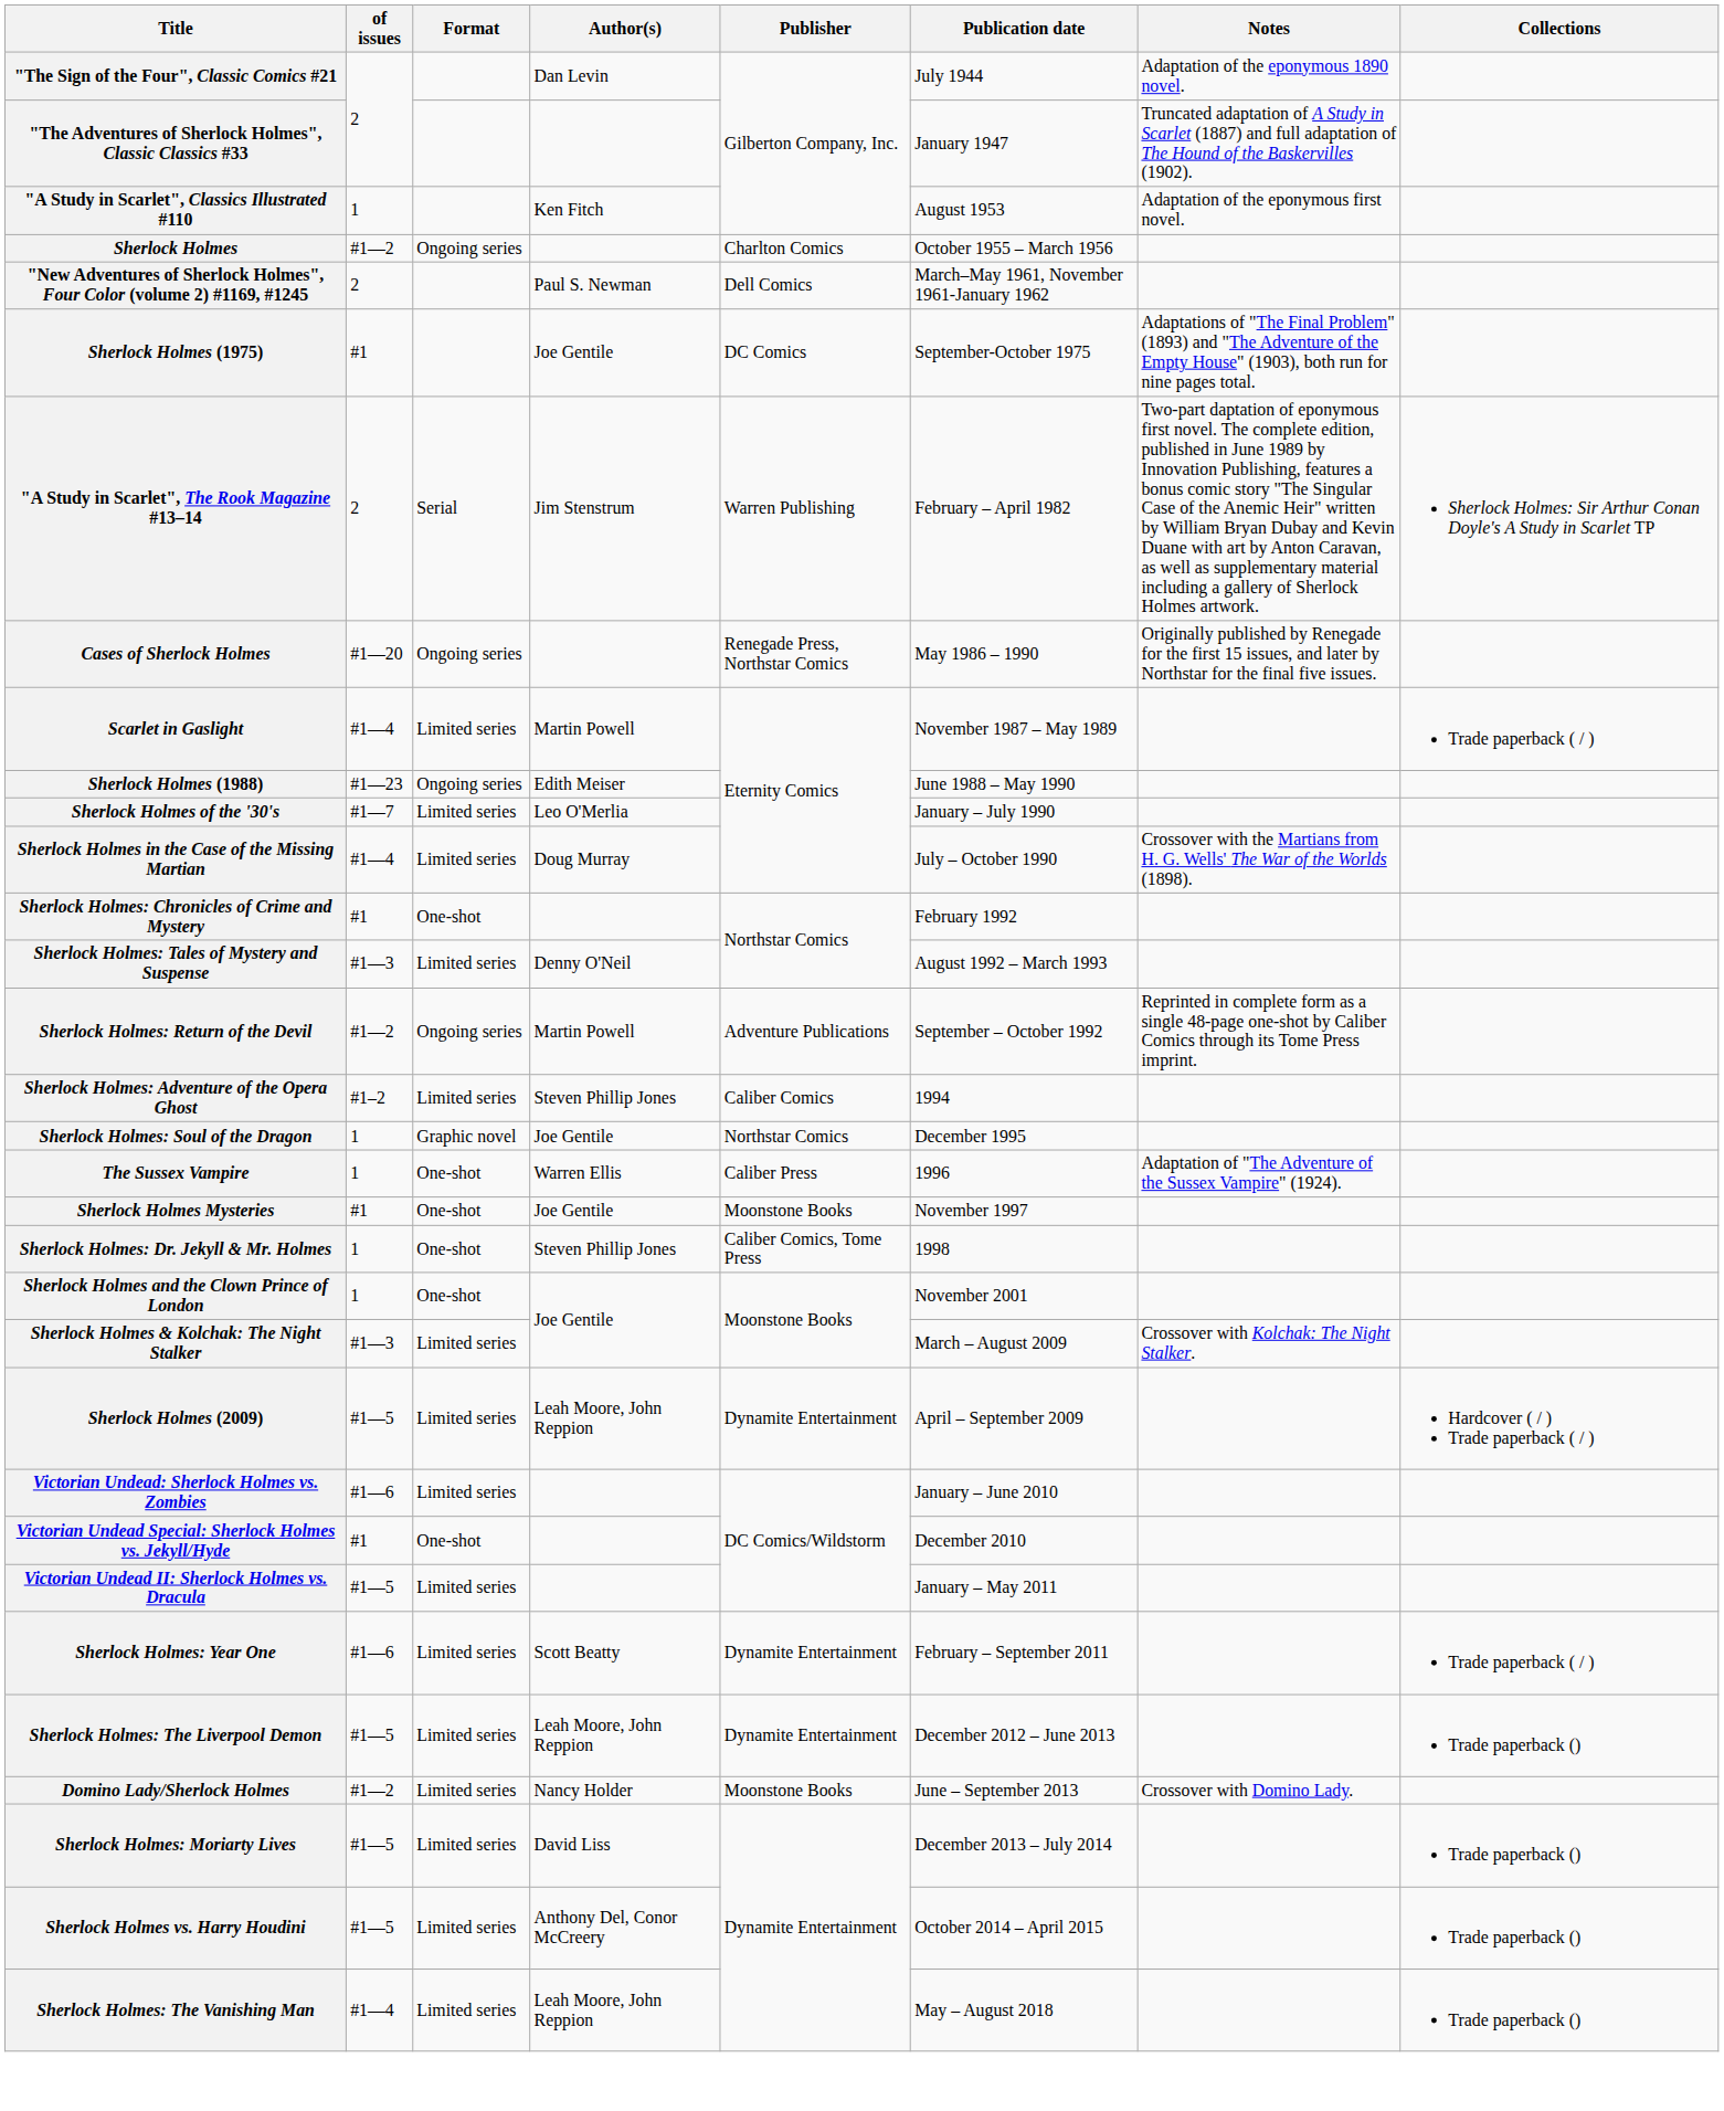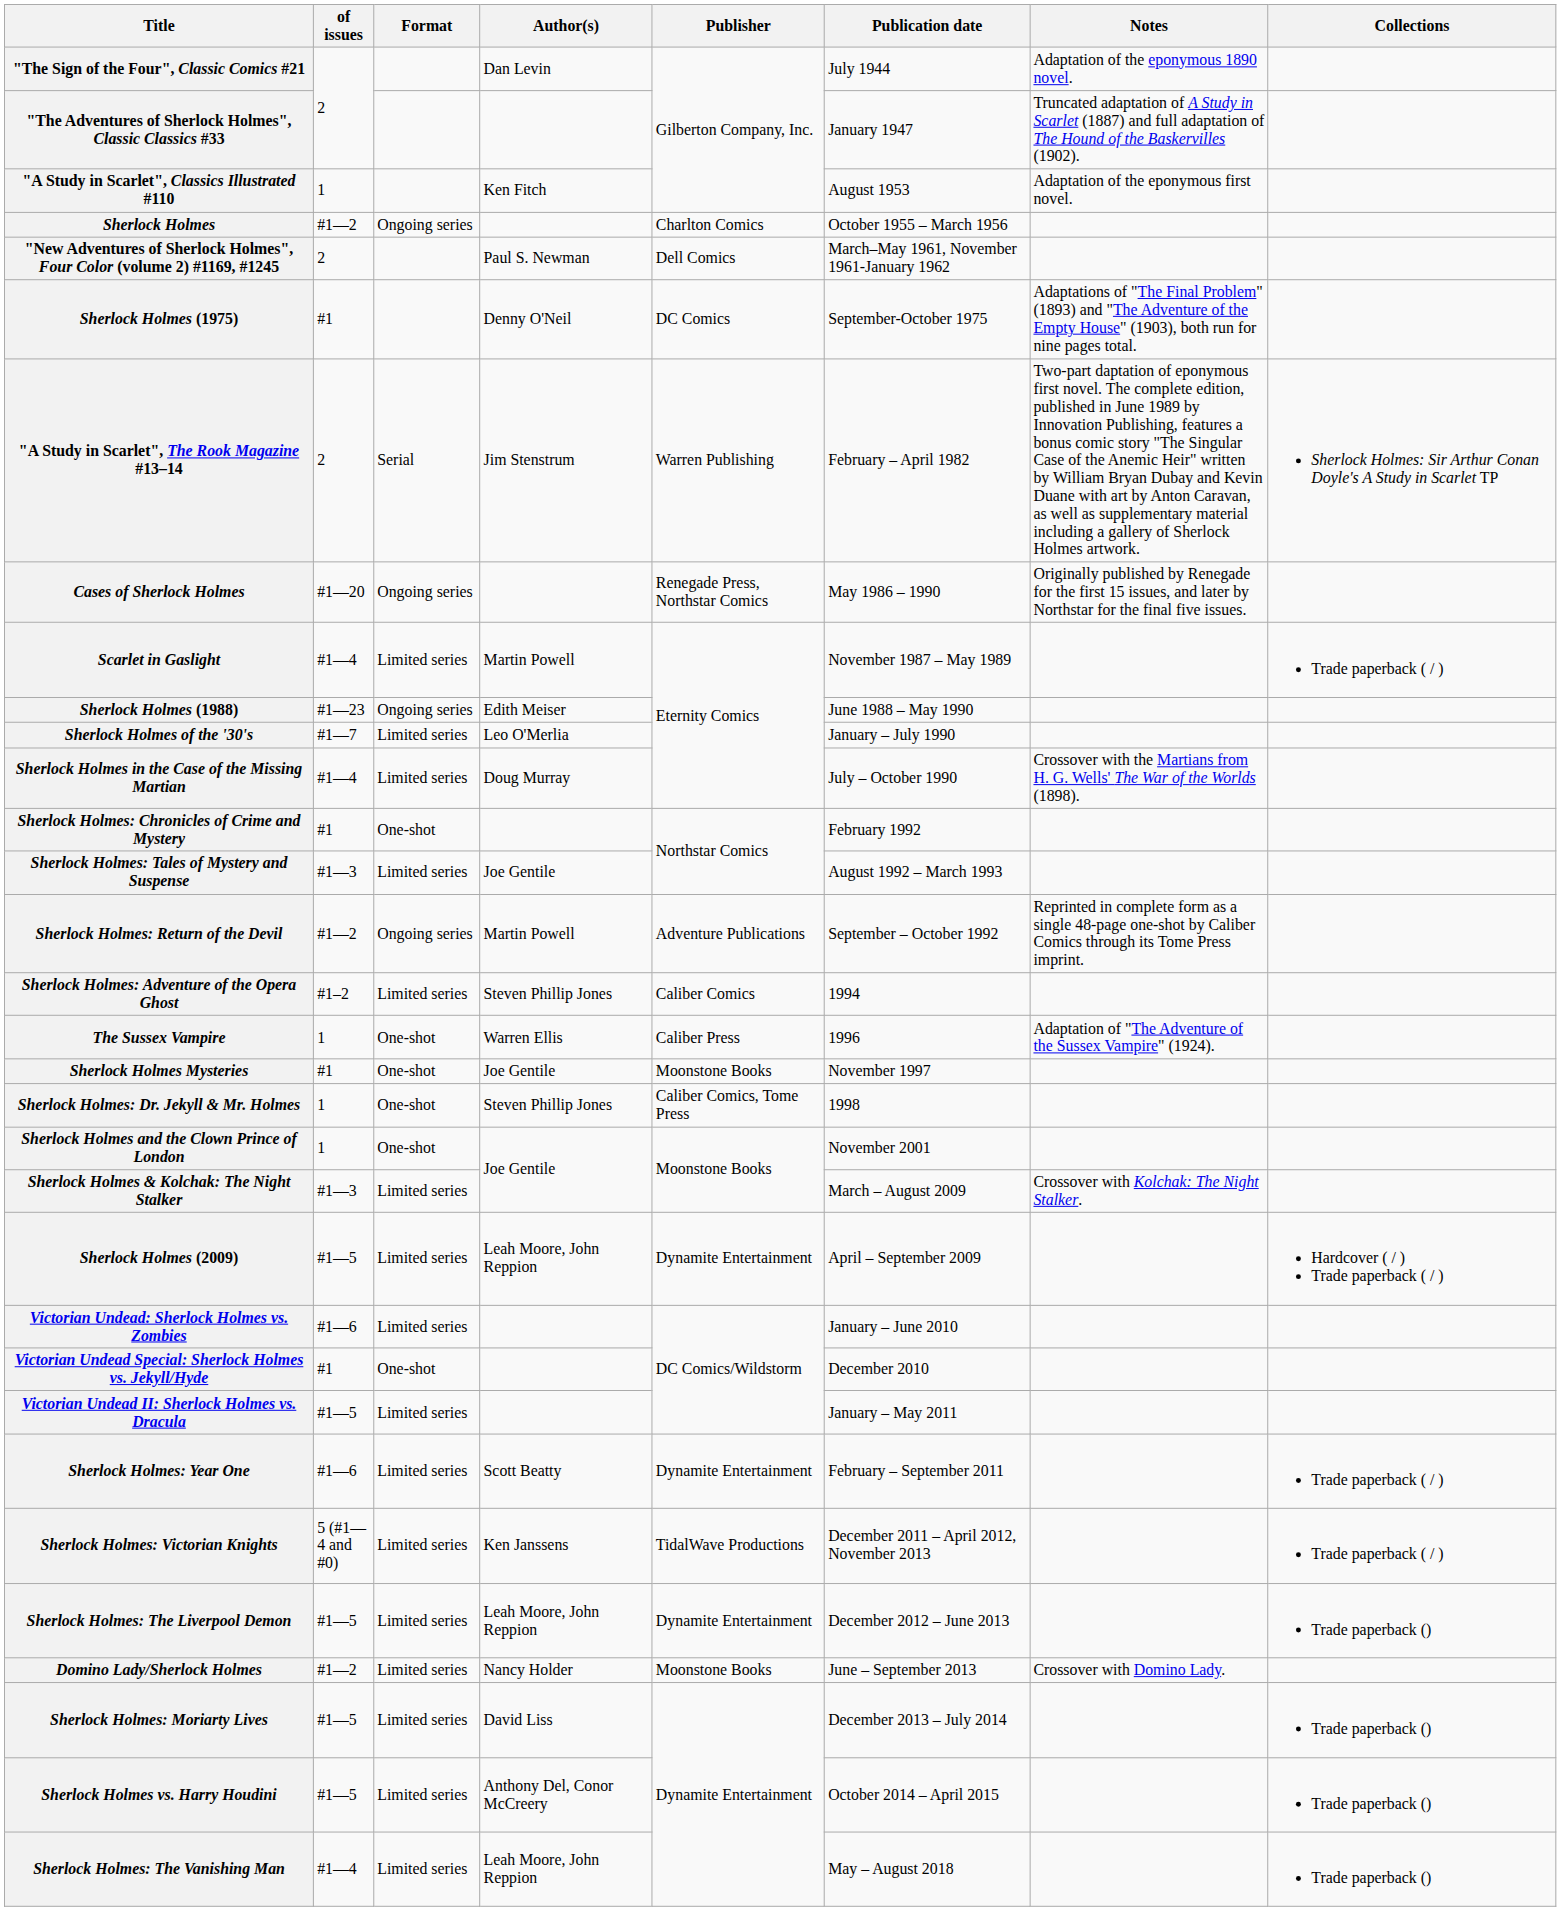 <table class="wikitable">
 <tr>
 <th>Title</th>
 <th style="width:40pt"> of issues</th>
 <th style="width:75pt">Format</th>
 <th style="width:125pt">Author(s)</th>
 <th style="width:125pt">Publisher</th>
 <th style="width:150pt">Publication date</th>
 <th style="width:175pt">Notes</th>
 <th>Collections</th>
 </tr>
 <tr>
 <th>"The Sign of the Four", <em>Classic Comics</em> #21</th>
 <td rowspan="2">2</td>
 <td></td>
 <td>Dan Levin</td>
 <td rowspan="3">Gilberton Company, Inc.</td>
 <td>July 1944</td>
 <td>Adaptation of the <a href='#'>eponymous 1890 novel</a>.</td>
 <td></td>
 </tr>
 <tr>
 <th>"The Adventures of Sherlock Holmes", <em>Classic Classics</em> #33</th>
 <td></td>
 <td></td>
 <td>January 1947</td>
 <td>Truncated adaptation of <em><a href='#'>A Study in Scarlet</a></em> (1887) and full adaptation of <em><a href='#'>The Hound of the Baskervilles</a></em> (1902).</td>
 <td></td>
 </tr>
 <tr>
 <th>"A Study in Scarlet", <em>Classics Illustrated</em> #110</th>
 <td>1</td>
 <td></td>
 <td>Ken Fitch</td>
 <td>August 1953</td>
 <td>Adaptation of the eponymous first novel.</td>
 <td></td>
 </tr>
 <tr>
 <th><em>Sherlock Holmes</em></th>
 <td>#1—2</td>
 <td>Ongoing series</td>
 <td></td>
 <td>Charlton Comics</td>
 <td>October 1955 – March 1956</td>
 <td></td>
 <td></td>
 </tr>
 <tr>
 <th>"New Adventures of Sherlock Holmes", <em>Four Color</em> (volume 2) #1169, #1245</th>
 <td>2</td>
 <td></td>
 <td>Paul S. Newman</td>
 <td>Dell Comics</td>
 <td>March–May 1961, November 1961-January 1962</td>
 <td></td>
 <td></td>
 </tr>
 <tr>
 <th><em>Sherlock Holmes</em> (1975)</th>
 <td>#1</td>
 <td></td>
-<td>Joe Gentile</td>
+<td>Denny O'Neil</td>
 <td>DC Comics</td>
 <td>September-October 1975</td>
 <td>Adaptations of "<a href='#'>The Final Problem</a>" (1893) and "<a href='#'>The Adventure of the Empty House</a>" (1903), both run for nine pages total.</td>
 <td></td>
 </tr>
 <tr>
 <th>"A Study in Scarlet", <em><a href='#'>The Rook Magazine</a></em> #13–14</th>
 <td>2</td>
 <td>Serial</td>
 <td>Jim Stenstrum</td>
 <td>Warren Publishing</td>
 <td>February – April 1982</td>
 <td>Two-part daptation of eponymous first novel. The complete edition, published in June 1989 by Innovation Publishing, features a bonus comic story "The Singular Case of the Anemic Heir" written by William Bryan Dubay and Kevin Duane with art by Anton Caravan, as well as supplementary material including a gallery of Sherlock Holmes artwork.</td>
 <td><br><ul><li><em>Sherlock Holmes: Sir Arthur Conan Doyle's A Study in Scarlet</em> TP</li></ul></td>
 </tr>
 <tr>
 <th><em>Cases of Sherlock Holmes</em></th>
 <td>#1—20</td>
 <td>Ongoing series</td>
 <td></td>
 <td>Renegade Press, Northstar Comics</td>
 <td>May 1986 – 1990</td>
 <td>Originally published by Renegade for the first 15 issues, and later by Northstar for the final five issues.</td>
 <td></td>
 </tr>
 <tr>
 <th><em>Scarlet in Gaslight</em></th>
 <td>#1—4</td>
 <td>Limited series</td>
 <td>Martin Powell</td>
 <td rowspan="4">Eternity Comics</td>
 <td>November 1987 – May 1989</td>
 <td></td>
 <td><br><ul><li>Trade paperback ( / )</li></ul></td>
 </tr>
 <tr>
 <th><em>Sherlock Holmes</em> (1988)</th>
 <td>#1—23</td>
 <td>Ongoing series</td>
 <td>Edith Meiser</td>
 <td>June 1988 – May 1990</td>
 <td></td>
 <td></td>
 </tr>
 <tr>
 <th><em>Sherlock Holmes of the '30's</em></th>
 <td>#1—7</td>
 <td>Limited series</td>
 <td>Leo O'Merlia</td>
 <td>January – July 1990</td>
 <td></td>
 <td></td>
 </tr>
 <tr>
 <th><em>Sherlock Holmes in the Case of the Missing Martian</em></th>
 <td>#1—4</td>
 <td>Limited series</td>
 <td>Doug Murray</td>
 <td>July – October 1990</td>
 <td>Crossover with the <a href='#'>Martians from H. G. Wells' <em>The War of the Worlds</em></a> (1898).</td>
 <td></td>
 </tr>
 <tr>
 <th><em>Sherlock Holmes: Chronicles of Crime and Mystery</em></th>
 <td>#1</td>
 <td>One-shot</td>
 <td></td>
 <td rowspan="2">Northstar Comics</td>
 <td>February 1992</td>
 <td></td>
 <td></td>
 </tr>
 <tr>
 <th><em>Sherlock Holmes: Tales of Mystery and Suspense</em></th>
 <td>#1—3</td>
 <td>Limited series</td>
-<td>Denny O'Neil</td>
+<td>Joe Gentile</td>
 <td>August 1992 – March 1993</td>
 <td></td>
 <td></td>
 </tr>
 <tr>
 <th><em>Sherlock Holmes: Return of the Devil</em></th>
 <td>#1—2</td>
 <td>Ongoing series</td>
 <td>Martin Powell</td>
 <td>Adventure Publications</td>
 <td>September – October 1992</td>
 <td>Reprinted in complete form as a single 48-page one-shot by Caliber Comics through its Tome Press imprint.</td>
 <td></td>
 </tr>
 <tr>
 <th><em>Sherlock Holmes: Adventure of the Opera Ghost</em></th>
 <td>#1–2</td>
 <td>Limited series</td>
 <td>Steven Phillip Jones</td>
 <td>Caliber Comics</td>
 <td>1994</td>
-<td></td>
-<td></td>
-</tr>
-<tr>
-<th><em>Sherlock Holmes: Soul of the Dragon</em></th>
-<td>1</td>
-<td>Graphic novel</td>
-<td>Joe Gentile</td>
-<td>Northstar Comics</td>
-<td>December 1995</td>
 <td></td>
 <td></td>
 </tr>
 <tr>
 <th><em>The Sussex Vampire</em></th>
 <td>1</td>
 <td>One-shot</td>
 <td>Warren Ellis</td>
 <td>Caliber Press</td>
 <td>1996</td>
 <td>Adaptation of "<a href='#'>The Adventure of the Sussex Vampire</a>"	(1924).</td>
 <td></td>
 </tr>
 <tr>
 <th><em>Sherlock Holmes Mysteries</em></th>
 <td>#1</td>
 <td>One-shot</td>
 <td>Joe Gentile</td>
 <td>Moonstone Books</td>
 <td>November 1997</td>
 <td></td>
 <td></td>
 </tr>
 <tr>
 <th><em>Sherlock Holmes: Dr. Jekyll & Mr. Holmes</em></th>
 <td>1</td>
 <td>One-shot</td>
 <td>Steven Phillip Jones</td>
 <td>Caliber Comics, Tome Press</td>
 <td>1998</td>
 <td></td>
 <td></td>
 </tr>
 <tr>
 <th><em>Sherlock Holmes and the Clown Prince of London</em></th>
 <td>1</td>
 <td>One-shot</td>
 <td rowspan="2">Joe Gentile</td>
 <td rowspan="2">Moonstone Books</td>
 <td>November 2001</td>
 <td></td>
 <td></td>
 </tr>
 <tr>
 <th><em>Sherlock Holmes & Kolchak: The Night Stalker</em></th>
 <td>#1—3</td>
 <td>Limited series</td>
 <td>March – August 2009</td>
 <td>Crossover with <em><a href='#'>Kolchak: The Night Stalker</a></em>.</td>
 <td></td>
 </tr>
 <tr>
 <th><em>Sherlock Holmes</em> (2009)</th>
 <td>#1—5</td>
 <td>Limited series</td>
 <td>Leah Moore, John Reppion</td>
 <td>Dynamite Entertainment</td>
 <td>April – September 2009</td>
 <td></td>
 <td><br><ul><li>Hardcover ( / )</li><li>Trade paperback ( / )</li></ul></td>
 </tr>
 <tr>
 <th><em><a href='#'>Victorian Undead: Sherlock Holmes vs. Zombies</a></em></th>
 <td>#1—6</td>
 <td>Limited series</td>
 <td></td>
 <td rowspan="3">DC Comics/Wildstorm</td>
 <td>January – June 2010</td>
 <td></td>
 <td></td>
 </tr>
 <tr>
 <th><em><a href='#'>Victorian Undead Special: Sherlock Holmes vs. Jekyll/Hyde</a></em></th>
 <td>#1</td>
 <td>One-shot</td>
 <td></td>
 <td>December 2010</td>
 <td></td>
 <td></td>
 </tr>
 <tr>
 <th><em><a href='#'>Victorian Undead II: Sherlock Holmes vs. Dracula</a></em></th>
 <td>#1—5</td>
 <td>Limited series</td>
 <td></td>
 <td>January – May 2011</td>
 <td></td>
 <td></td>
 </tr>
 <tr>
 <th><em>Sherlock Holmes: Year One</em></th>
 <td>#1—6</td>
 <td>Limited series</td>
 <td>Scott Beatty</td>
 <td>Dynamite Entertainment</td>
 <td>February – September 2011</td>
 <td></td>
 <td><br><ul><li>Trade paperback ( / )</li></ul></td>
 </tr>
 <tr>
+<th><em>Sherlock Holmes: Victorian Knights</em></th>
+<td>5 (#1—4 and #0)</td>
+<td>Limited series</td>
+<td>Ken Janssens</td>
+<td>TidalWave Productions</td>
+<td>December 2011 – April 2012, November 2013</td>
+<td></td>
+<td><br><ul><li>Trade paperback ( / )</li></ul></td>
+</tr>
+<tr>
 <th><em>Sherlock Holmes: The Liverpool Demon</em></th>
 <td>#1—5</td>
 <td>Limited series</td>
 <td>Leah Moore, John Reppion</td>
 <td>Dynamite Entertainment</td>
 <td>December 2012 – June 2013</td>
 <td></td>
 <td><br><ul><li>Trade paperback ()</li></ul></td>
 </tr>
 <tr>
 <th><em>Domino Lady/Sherlock Holmes</em></th>
 <td>#1—2</td>
 <td>Limited series</td>
 <td>Nancy Holder</td>
 <td>Moonstone Books</td>
 <td>June – September 2013</td>
 <td>Crossover with <a href='#'>Domino Lady</a>.</td>
 <td></td>
 </tr>
 <tr>
 <th><em>Sherlock Holmes: Moriarty Lives</em></th>
 <td>#1—5</td>
 <td>Limited series</td>
 <td>David Liss</td>
 <td rowspan="3">Dynamite Entertainment</td>
 <td>December 2013 – July 2014</td>
 <td></td>
 <td><br><ul><li>Trade paperback ()</li></ul></td>
 </tr>
 <tr>
 <th><em>Sherlock Holmes vs. Harry Houdini</em></th>
 <td>#1—5</td>
 <td>Limited series</td>
 <td>Anthony Del, Conor McCreery</td>
 <td>October 2014 – April 2015</td>
 <td></td>
 <td><br><ul><li>Trade paperback ()</li></ul></td>
 </tr>
 <tr>
 <th><em>Sherlock Holmes: The Vanishing Man</em></th>
 <td>#1—4</td>
 <td>Limited series</td>
 <td>Leah Moore, John Reppion</td>
 <td>May – August 2018</td>
 <td></td>
 <td><br><ul><li>Trade paperback ()</li></ul></td>
 </tr>
 </table>
